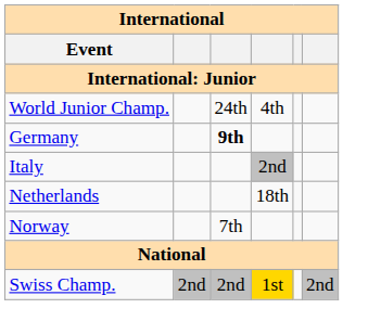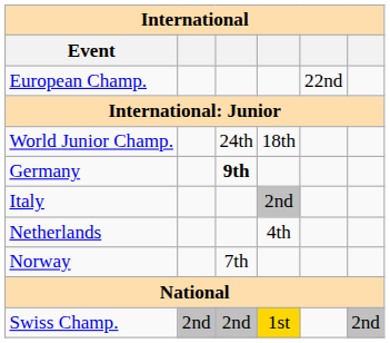 <table class="wikitable" style="text-align:center">
 <tr>
 <th colspan="6" style="background-color: #ffdead; " align="center">International</th>
 </tr>
 <tr>
 <th>Event</th>
 <th></th>
 <th></th>
 <th></th>
 <th></th>
 <th></th>
 </tr>
 <tr>
+<td align=left><a href='#'>European Champ.</a></td>
+<td></td>
+<td></td>
+<td></td>
+<td>22nd</td>
+<td></td>
+</tr>
+<tr>
 <th colspan="6" style="background-color: #ffdead; " align="center">International: Junior</th>
 </tr>
 <tr>
 <td align=left><a href='#'>World Junior Champ.</a></td>
 <td></td>
 <td>24th</td>
-<td>4th</td>
+<td>18th</td>
 <td></td>
 <td></td>
 </tr>
 <tr>
 <td align=left> <a href='#'>Germany</a></td>
 <td></td>
 <td><strong>9th</strong></td>
 <td></td>
 <td></td>
 <td></td>
 </tr>
 <tr>
 <td align=left> <a href='#'>Italy</a></td>
 <td></td>
 <td></td>
 <td bgcolor=silver>2nd</td>
 <td></td>
 <td></td>
 </tr>
 <tr>
 <td align=left> <a href='#'>Netherlands</a></td>
 <td></td>
 <td></td>
-<td>18th</td>
+<td>4th</td>
 <td></td>
 <td></td>
 </tr>
 <tr>
 <td align=left> <a href='#'>Norway</a></td>
 <td></td>
 <td>7th</td>
 <td></td>
 <td></td>
 <td></td>
 </tr>
 <tr>
 <th colspan="6" style="background-color: #ffdead; " align="center">National</th>
 </tr>
 <tr>
 <td align=left><a href='#'>Swiss Champ.</a></td>
 <td bgcolor=silver>2nd</td>
 <td bgcolor=silver>2nd</td>
 <td bgcolor=gold>1st</td>
 <td></td>
 <td bgcolor="silver">2nd</td>
 </tr>
 </table>
